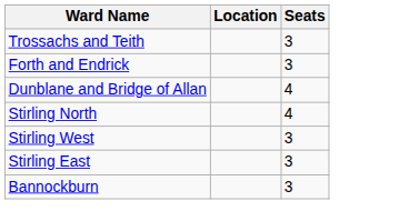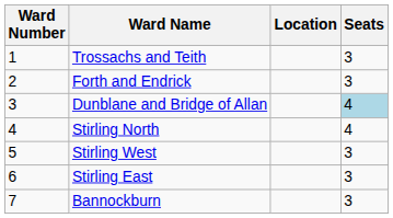 <table class="wikitable sortable">
 <tr>
+<th>Ward<br>Number</th>
 <th>Ward Name</th>
 <th>Location</th>
 <th>Seats</th>
 </tr>
 <tr>
+<td>1</td>
 <td><a href='#'>Trossachs and Teith</a></td>
 <td></td>
 <td>3</td>
 </tr>
 <tr>
+<td>2</td>
 <td><a href='#'>Forth and Endrick</a></td>
 <td></td>
 <td>3</td>
 </tr>
 <tr>
+<td>3</td>
 <td><a href='#'>Dunblane and Bridge of Allan</a></td>
 <td></td>
-<td>4</td>
+<td style="background: lightblue;">4</td>
 </tr>
 <tr>
+<td>4</td>
 <td><a href='#'>Stirling North</a></td>
 <td></td>
 <td>4</td>
 </tr>
 <tr>
+<td>5</td>
 <td><a href='#'>Stirling West</a></td>
 <td></td>
 <td>3</td>
 </tr>
 <tr>
+<td>6</td>
 <td><a href='#'>Stirling East</a></td>
 <td></td>
 <td>3</td>
 </tr>
 <tr>
+<td>7</td>
 <td><a href='#'>Bannockburn</a></td>
 <td></td>
 <td>3</td>
 </tr>
 </table>
